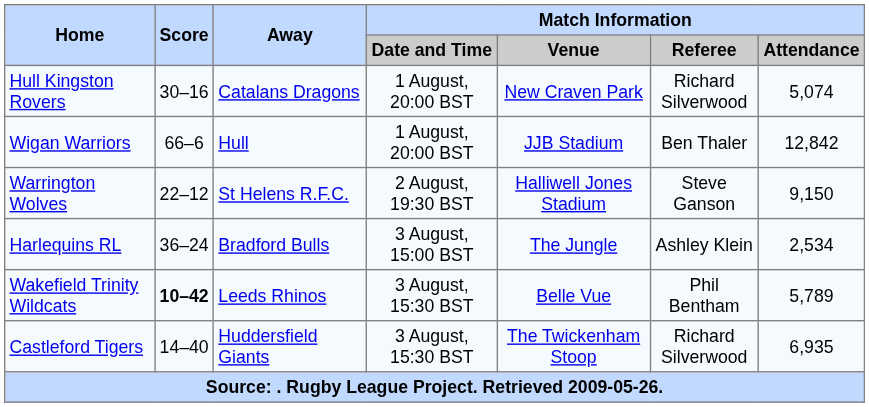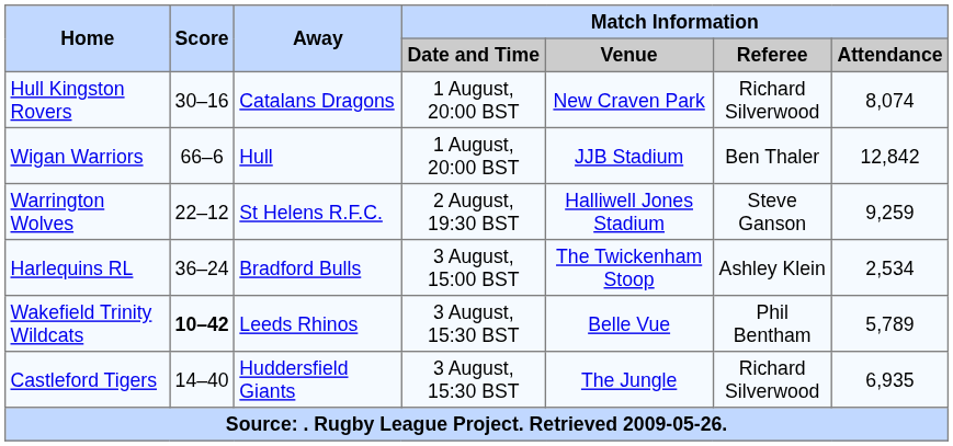 <table border="1" cellpadding="3" cellspacing="0" style="border-collapse:collapse; font-size:80%; text-align:center; width:100%;">
 <tr style="background:#c1d8ff;">
 <th rowspan="2" style="width:19%;">Home</th>
 <th rowspan="2" style="width:6%;">Score</th>
 <th rowspan="2" style="width:19%;">Away</th>
 <th colspan=6>Match Information</th>
 </tr>
 <tr style="background:#ccc;">
 <th width=17%>Date and Time</th>
 <th width=19%>Venue</th>
 <th width=13%>Referee</th>
 <th width=7%>Attendance</th>
 </tr>
 <tr style="background:#f5faff;">
 <td align=left> <a href='#'>Hull Kingston Rovers</a></td>
 <td>30–16</td>
 <td align=left> <a href='#'>Catalans Dragons</a></td>
 <td>1 August, 20:00 BST</td>
 <td><a href='#'>New Craven Park</a></td>
 <td>Richard Silverwood</td>
-<td>5,074</td>
+<td>8,074</td>
 </tr>
 <tr style="background:#f5faff;">
 <td align=left> <a href='#'>Wigan Warriors</a></td>
 <td>66–6</td>
 <td align=left> <a href='#'>Hull</a></td>
 <td>1 August, 20:00 BST</td>
 <td><a href='#'>JJB Stadium</a></td>
 <td>Ben Thaler</td>
 <td>12,842</td>
 </tr>
 <tr style="background:#f5faff;">
 <td align=left> <a href='#'>Warrington Wolves</a></td>
 <td>22–12</td>
 <td align=left> <a href='#'>St Helens R.F.C.</a></td>
 <td>2 August, 19:30 BST</td>
 <td><a href='#'>Halliwell Jones Stadium</a></td>
 <td>Steve Ganson</td>
-<td>9,150</td>
+<td>9,259</td>
 </tr>
 <tr style="background:#f5faff;">
 <td align=left> <a href='#'>Harlequins RL</a></td>
 <td>36–24</td>
 <td align=left> <a href='#'>Bradford Bulls</a></td>
 <td>3 August, 15:00 BST</td>
-<td><a href='#'>The Jungle</a></td>
+<td><a href='#'>The Twickenham Stoop</a></td>
 <td>Ashley Klein</td>
 <td>2,534</td>
 </tr>
 <tr style="background:#f5faff;">
 <td align=left> <a href='#'>Wakefield Trinity Wildcats</a></td>
 <td><strong>10–42</strong></td>
 <td align=left> <a href='#'>Leeds Rhinos</a></td>
 <td>3 August, 15:30 BST</td>
 <td><a href='#'>Belle Vue</a></td>
 <td>Phil Bentham</td>
 <td>5,789</td>
 </tr>
 <tr style="background:#f5faff;">
 <td align=left> <a href='#'>Castleford Tigers</a></td>
 <td>14–40</td>
 <td align=left> <a href='#'>Huddersfield Giants</a></td>
 <td>3 August, 15:30 BST</td>
-<td><a href='#'>The Twickenham Stoop</a></td>
+<td><a href='#'>The Jungle</a></td>
 <td>Richard Silverwood</td>
 <td>6,935</td>
 </tr>
 <tr style="background:#c1d8ff;">
 <th colspan=10>Source: . Rugby League Project. Retrieved 2009-05-26.</th>
 </tr>
 </table>
